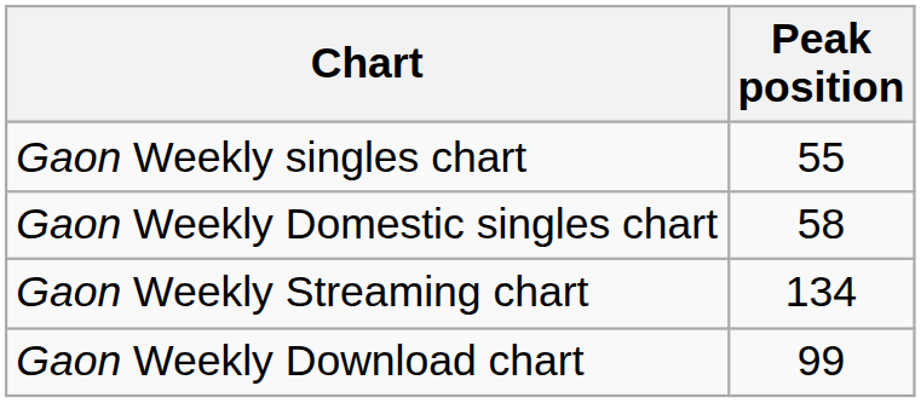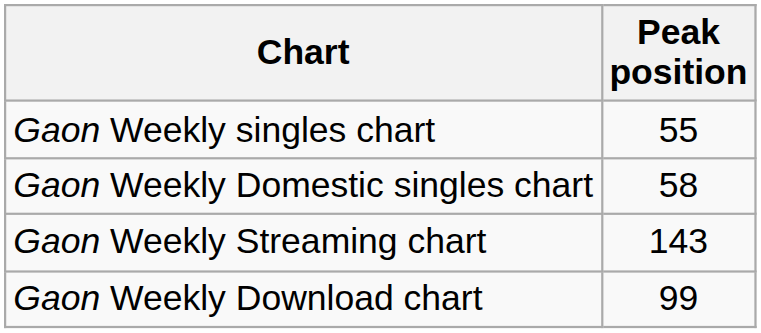 <table class="wikitable sortable">
 <tr>
 <th>Chart</th>
 <th>Peak<br>position</th>
 </tr>
 <tr>
 <td><em>Gaon</em> Weekly singles chart</td>
 <td align="center">55</td>
 </tr>
 <tr>
 <td><em>Gaon</em> Weekly Domestic singles chart</td>
 <td align="center">58</td>
 </tr>
 <tr>
 <td><em>Gaon</em> Weekly Streaming chart</td>
-<td align="center">134</td>
+<td align="center">143</td>
 </tr>
 <tr>
 <td><em>Gaon</em> Weekly Download chart</td>
 <td align="center">99</td>
 </tr>
 </table>
